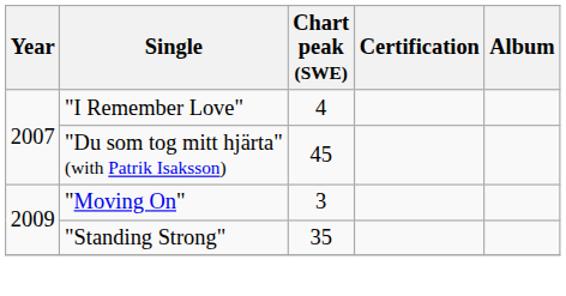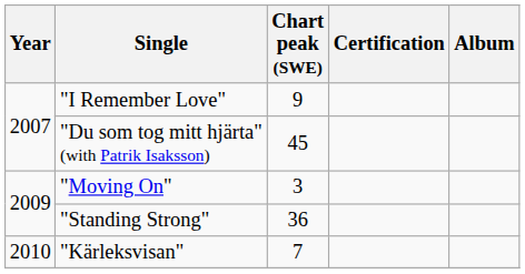 <table class="wikitable">
 <tr>
 <th>Year</th>
 <th>Single</th>
 <th>Chart <br>peak<br><small>(SWE)<br></small></th>
 <th>Certification</th>
 <th>Album</th>
 </tr>
 <tr>
 <td rowspan=2>2007</td>
 <td>"I Remember Love"</td>
-<td style="text-align:center;">4</td>
+<td style="text-align:center;">9</td>
 <td style="text-align:center;"></td>
 <td style="text-align:center;"></td>
 </tr>
 <tr>
 <td>"Du som tog mitt hjärta" <br><small>(with <a href='#'>Patrik Isaksson</a>)</small></td>
 <td style="text-align:center;">45</td>
 <td style="text-align:center;"></td>
 <td style="text-align:center;"></td>
 </tr>
 <tr>
 <td rowspan=2>2009</td>
 <td>"<a href='#'>Moving On</a>"</td>
 <td style="text-align:center;">3</td>
 <td style="text-align:center;"></td>
 <td style="text-align:center;"></td>
 </tr>
 <tr>
 <td>"Standing Strong"</td>
-<td style="text-align:center;">35</td>
+<td style="text-align:center;">36</td>
+<td style="text-align:center;"></td>
+<td style="text-align:center;"></td>
+</tr>
+<tr>
+<td rowspan=1>2010</td>
+<td>"Kärleksvisan"</td>
+<td style="text-align:center;">7</td>
 <td style="text-align:center;"></td>
 <td style="text-align:center;"></td>
 </tr>
 <tr>
 </tr>
 </table>
